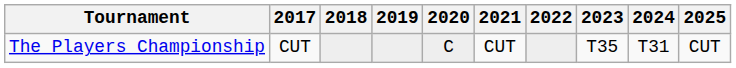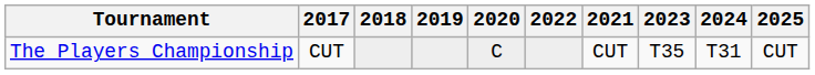 <table class="wikitable" style="font-size:95%;text-align:center;">
 <tr>
 <th>Tournament</th>
 <th>2017</th>
 <th>2018</th>
 <th>2019</th>
 <th>2020</th>
+<th>2022</th>
 <th>2021</th>
-<th>2022</th>
 <th>2023</th>
 <th>2024</th>
 <th>2025</th>
 </tr>
 <tr>
 <td align=left><a href='#'>The Players Championship</a></td>
 <td>CUT</td>
 <td style="background:#eeeeee;"></td>
 <td style="background:#eeeeee;"></td>
 <td style="background:#eeeeee;">C</td>
+<td style="background:#eeeeee;"></td>
 <td>CUT</td>
-<td style="background:#eeeeee;"></td>
 <td>T35</td>
 <td>T31</td>
 <td>CUT</td>
 </tr>
 </table>
